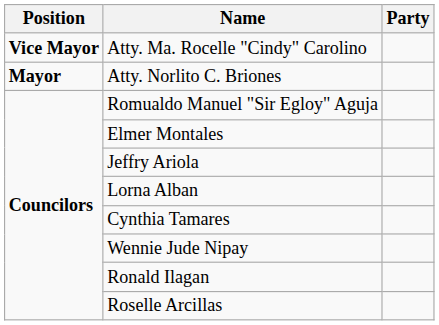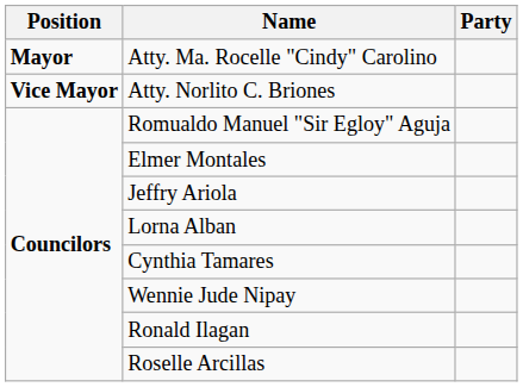 <table class=wikitable>
 <tr>
 <th>Position</th>
 <th>Name</th>
 <th colspan=2>Party</th>
 </tr>
 <tr>
-<td><strong>Vice Mayor</strong></td>
+<td><strong>Mayor</strong></td>
 <td>Atty. Ma. Rocelle "Cindy" Carolino</td>
 <td></td>
 </tr>
 <tr>
-<td><strong>Mayor</strong></td>
+<td><strong>Vice Mayor</strong></td>
 <td>Atty. Norlito C. Briones</td>
 <td></td>
 </tr>
 <tr>
 <td rowspan=8><strong>Councilors</strong></td>
 <td>Romualdo Manuel "Sir Egloy" Aguja</td>
 <td></td>
 </tr>
 <tr>
 <td>Elmer Montales</td>
 <td></td>
 </tr>
 <tr>
 <td>Jeffry Ariola</td>
 <td></td>
 </tr>
 <tr>
 <td>Lorna Alban</td>
 <td></td>
 </tr>
 <tr>
 <td>Cynthia Tamares</td>
 <td></td>
 </tr>
 <tr>
 <td>Wennie Jude Nipay</td>
 <td></td>
 </tr>
 <tr>
 <td>Ronald Ilagan</td>
 <td></td>
 </tr>
 <tr>
 <td>Roselle Arcillas</td>
 <td></td>
 </tr>
 </table>
